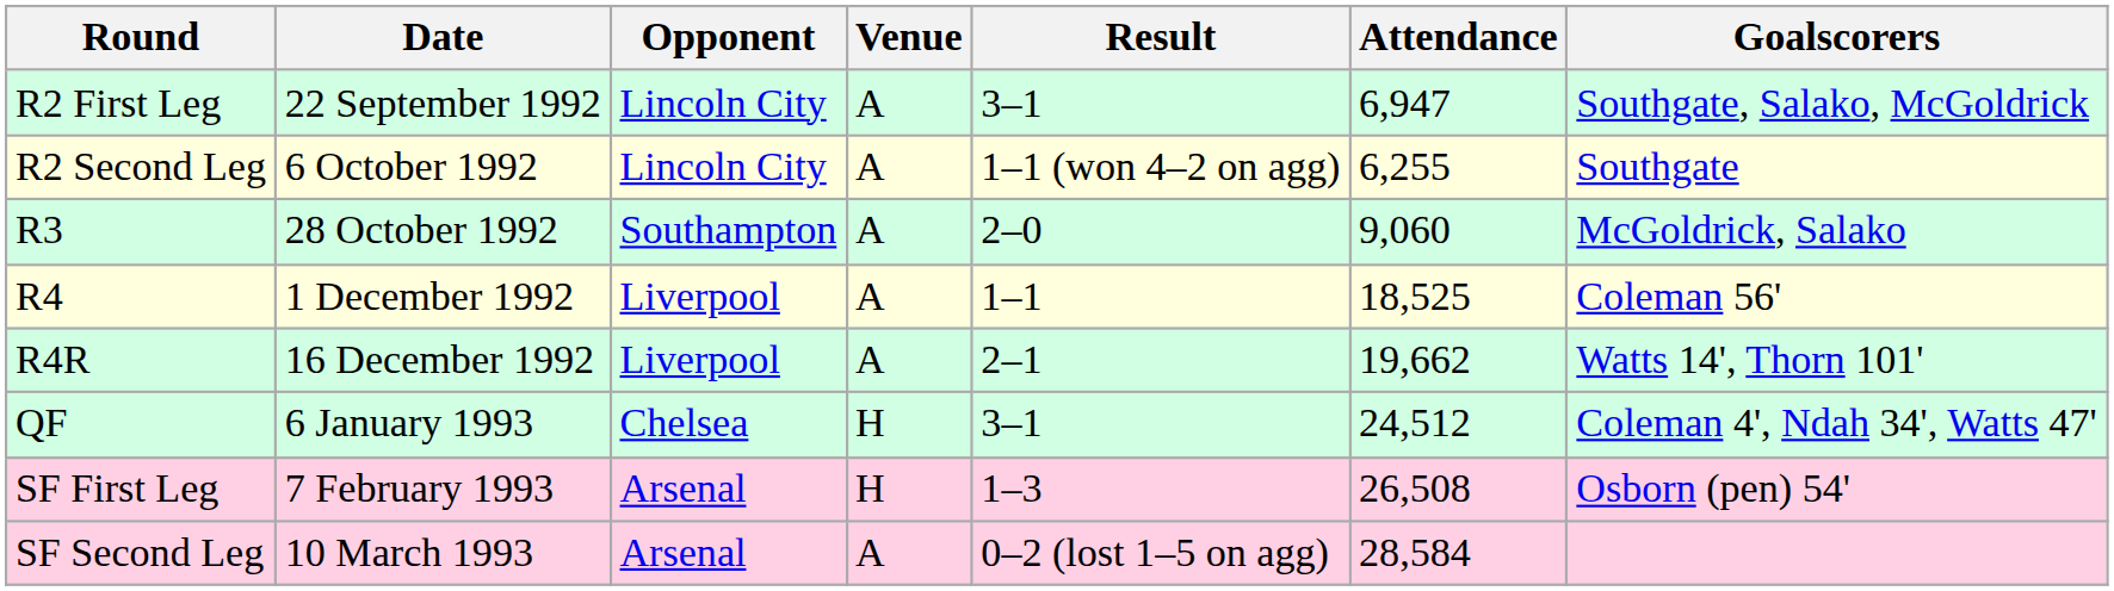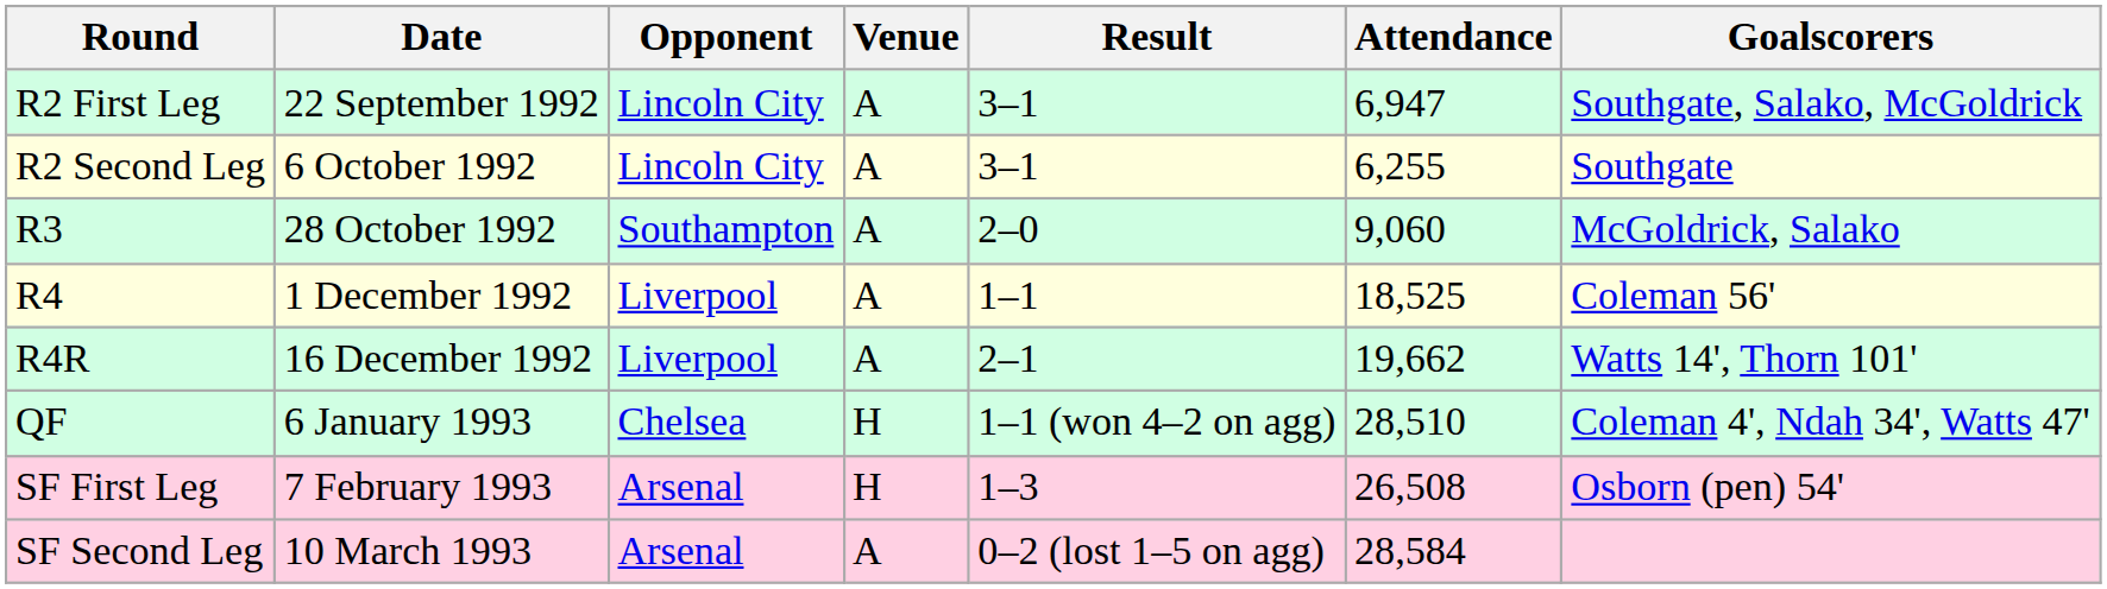 <table class="wikitable">
 <tr>
 <th>Round</th>
 <th>Date</th>
 <th>Opponent</th>
 <th>Venue</th>
 <th>Result</th>
 <th>Attendance</th>
 <th>Goalscorers</th>
 </tr>
 <tr style="background-color: #d0ffe3;">
 <td>R2 First Leg</td>
 <td>22 September 1992</td>
 <td><a href='#'>Lincoln City</a></td>
 <td>A</td>
 <td>3–1</td>
 <td>6,947</td>
 <td><a href='#'>Southgate</a>, <a href='#'>Salako</a>, <a href='#'>McGoldrick</a></td>
 </tr>
 <tr style="background-color: #ffffdd;">
 <td>R2 Second Leg</td>
 <td>6 October 1992</td>
 <td><a href='#'>Lincoln City</a></td>
 <td>A</td>
-<td>1–1 (won 4–2 on agg)</td>
+<td>3–1</td>
 <td>6,255</td>
 <td><a href='#'>Southgate</a></td>
 </tr>
 <tr style="background-color: #d0ffe3;">
 <td>R3</td>
 <td>28 October 1992</td>
 <td><a href='#'>Southampton</a></td>
 <td>A</td>
 <td>2–0</td>
 <td>9,060</td>
 <td><a href='#'>McGoldrick</a>, <a href='#'>Salako</a></td>
 </tr>
 <tr style="background-color: #ffffdd;">
 <td>R4</td>
 <td>1 December 1992</td>
 <td><a href='#'>Liverpool</a></td>
 <td>A</td>
 <td>1–1</td>
 <td>18,525</td>
 <td><a href='#'>Coleman</a> 56'</td>
 </tr>
 <tr style="background-color: #d0ffe3;">
 <td>R4R</td>
 <td>16 December 1992</td>
 <td><a href='#'>Liverpool</a></td>
 <td>A</td>
 <td>2–1 </td>
 <td>19,662</td>
 <td><a href='#'>Watts</a> 14', <a href='#'>Thorn</a> 101'</td>
 </tr>
 <tr style="background-color: #d0ffe3;">
 <td>QF</td>
 <td>6 January 1993</td>
 <td><a href='#'>Chelsea</a></td>
 <td>H</td>
-<td>3–1</td>
-<td>24,512</td>
+<td>1–1 (won 4–2 on agg)</td>
+<td>28,510</td>
 <td><a href='#'>Coleman</a> 4', <a href='#'>Ndah</a> 34', <a href='#'>Watts</a> 47'</td>
 </tr>
 <tr style="background-color: #ffd0e3;">
 <td>SF First Leg</td>
 <td>7 February 1993</td>
 <td><a href='#'>Arsenal</a></td>
 <td>H</td>
 <td>1–3</td>
 <td>26,508</td>
 <td><a href='#'>Osborn</a> (pen) 54'</td>
 </tr>
 <tr style="background-color: #ffd0e3;">
 <td>SF Second Leg</td>
 <td>10 March 1993</td>
 <td><a href='#'>Arsenal</a></td>
 <td>A</td>
 <td>0–2 (lost 1–5 on agg)</td>
 <td>28,584</td>
 <td></td>
 </tr>
 </table>
